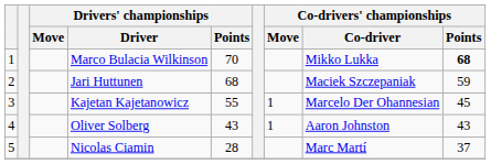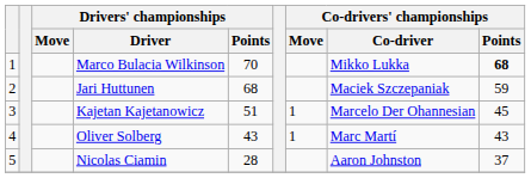 <table class="wikitable" style="font-size:85%;">
 <tr>
 <th rowspan="2"></th>
 <th rowspan="7" style="width:5px;"></th>
 <th colspan="3">Drivers' championships</th>
 <th rowspan="7" style="width:5px;"></th>
 <th colspan="3">Co-drivers' championships</th>
 </tr>
 <tr>
 <th>Move</th>
 <th>Driver</th>
 <th>Points</th>
 <th>Move</th>
 <th>Co-driver</th>
 <th>Points</th>
 </tr>
 <tr>
 <td align="center">1</td>
 <td></td>
 <td><a href='#'>Marco Bulacia Wilkinson</a></td>
 <td align="center">70</td>
 <td></td>
 <td><a href='#'>Mikko Lukka</a></td>
 <td align="center"><strong>68</strong></td>
 </tr>
 <tr>
 <td align="center">2</td>
 <td></td>
 <td><a href='#'>Jari Huttunen</a></td>
 <td align="center">68</td>
 <td></td>
 <td nowrap><a href='#'>Maciek Szczepaniak</a></td>
 <td align="center">59</td>
 </tr>
 <tr>
 <td align="center">3</td>
 <td></td>
 <td><a href='#'>Kajetan Kajetanowicz</a></td>
-<td align="center">55</td>
+<td align="center">51</td>
 <td> 1</td>
 <td><a href='#'>Marcelo Der Ohannesian</a></td>
 <td align="center">45</td>
 </tr>
 <tr>
 <td align="center">4</td>
 <td></td>
 <td><a href='#'>Oliver Solberg</a></td>
 <td align="center">43</td>
 <td> 1</td>
-<td><a href='#'>Aaron Johnston</a></td>
+<td><a href='#'>Marc Martí</a></td>
 <td align="center">43</td>
 </tr>
 <tr>
 <td align="center">5</td>
 <td></td>
 <td><a href='#'>Nicolas Ciamin</a></td>
 <td align="center">28</td>
 <td></td>
-<td><a href='#'>Marc Martí</a></td>
+<td><a href='#'>Aaron Johnston</a></td>
 <td align="center">37</td>
 </tr>
 <tr>
 </tr>
 </table>
